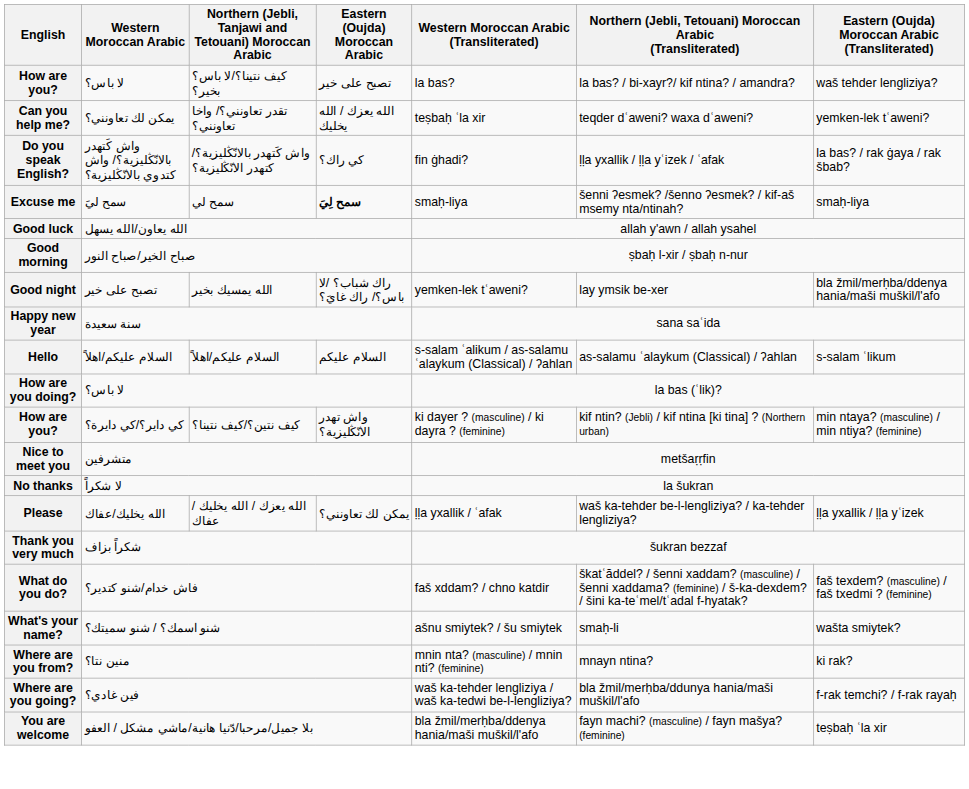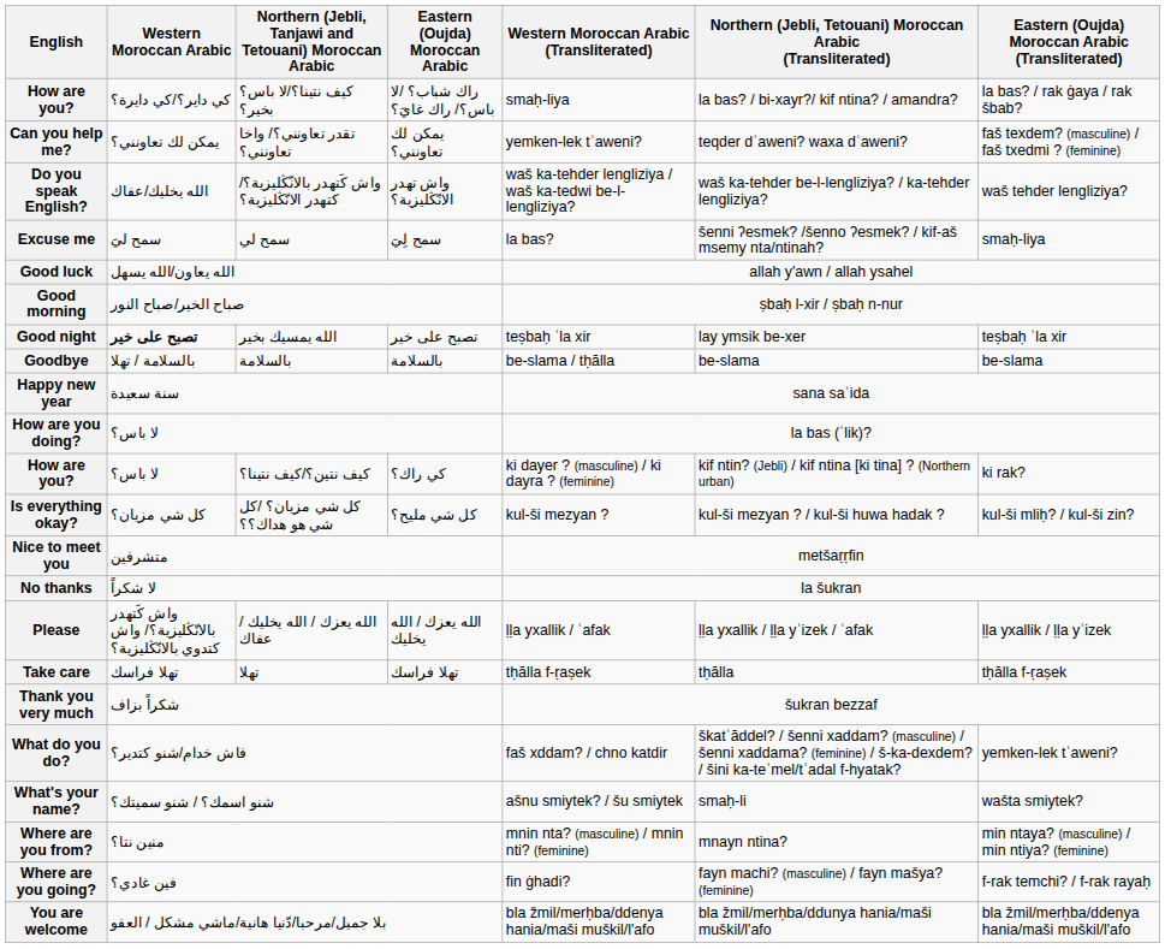 <table class="wikitable">
 <tr>
 <th>English</th>
 <th>Western Moroccan Arabic</th>
 <th>Northern (Jebli, Tanjawi and Tetouani) Moroccan Arabic</th>
 <th>Eastern (Oujda) Moroccan Arabic</th>
 <th>Western Moroccan Arabic<br>(Transliterated)</th>
 <th>Northern (Jebli, Tetouani) Moroccan Arabic<br>(Transliterated)</th>
 <th>Eastern (Oujda) Moroccan Arabic<br>(Transliterated)</th>
 </tr>
 <tr>
 <th>How are you?</th>
-<td>لا باس؟</td>
+<td>كي داير؟/كي دايرة؟</td>
 <td>كيف نتينا؟/لا باس؟ بخير؟</td>
-<td>تصبح على خير</td>
-<td>la bas?</td>
+<td>راك شباب؟ /لا باس؟/ راك غايَ؟</td>
+<td>smaḥ-liya</td>
 <td>la bas? / bi-xayr?/ kif ntina? / amandra?</td>
-<td>waš tehder lengliziya?</td>
+<td>la bas? / rak ġaya / rak šbab?</td>
 </tr>
 <tr>
 <th>Can you help me?</th>
 <td>يمكن لك تعاونني؟</td>
 <td>تقدر تعاونني؟/ واخا تعاونني؟</td>
-<td>الله يعزك / الله يخليك</td>
-<td>teṣbaḥ ʿla xir</td>
+<td>يمكن لك تعاونني؟</td>
+<td>yemken-lek tʿaweni?</td>
 <td>teqder dʿaweni? waxa dʿaweni?</td>
-<td>yemken-lek tʿaweni?</td>
+<td>faš texdem? <small>(masculine)</small> / faš txedmi ? <small>(feminine)</small></td>
 </tr>
 <tr>
 <th>Do you speak English?</th>
-<td>واش كَتهدر بالانّڭليزية؟/ واش كتدوي بالانّڭليزية؟</td>
+<td>الله يخليك/عفاك</td>
 <td>واش كَتهدر بالانّڭليزية؟/كتهدر الانّڭليزية؟</td>
-<td>كي راك؟</td>
-<td>fin ġhadi?</td>
-<td>ḷḷa yxallik / ḷḷa yʿizek / ʿafak</td>
-<td>la bas? / rak ġaya / rak šbab?</td>
+<td>واش تهدر الانّڭليزية؟</td>
+<td>waš ka-tehder lengliziya / waš ka-tedwi be-l-lengliziya?</td>
+<td>waš ka-tehder be-l-lengliziya? / ka-tehder lengliziya?</td>
+<td>waš tehder lengliziya?</td>
 </tr>
 <tr>
 <th>Excuse me</th>
 <td>سمح ليَ</td>
 <td>سمح لي</td>
-<td><strong>سمح لِيَ</strong></td>
-<td>smaḥ-liya</td>
+<td>سمح لِيَ</td>
+<td>la bas?</td>
 <td>šenni ʔesmek? /šenno ʔesmek? / kif-aš msemy nta/ntinah?</td>
 <td>smaḥ-liya</td>
 </tr>
 <tr>
 <th>Good luck</th>
 <td colspan="3">الله يعاون/الله يسهل</td>
 <td colspan=3 style="text-align: center;">allah y'awn / allah ysahel</td>
 </tr>
 <tr>
 <th>Good morning</th>
 <td colspan="3">صباح الخير/صباح النور</td>
 <td colspan=3 style="text-align: center;">ṣbaḥ l-xir / ṣbaḥ n-nur</td>
 </tr>
 <tr>
 <th>Good night</th>
+<td><strong>تصبح على خير</strong></td>
+<td>الله يمسيك بخير</td>
 <td>تصبح على خير</td>
-<td>الله يمسيك بخير</td>
-<td>راك شباب؟ /لا باس؟/ راك غايَ؟</td>
-<td>yemken-lek tʿaweni?</td>
+<td>teṣbaḥ ʿla xir</td>
 <td>lay ymsik be-xer</td>
-<td>bla žmil/merḥba/ddenya hania/maši muškil/l'afo</td>
+<td>teṣbaḥ ʿla xir</td>
+</tr>
+<tr>
+<th>Goodbye</th>
+<td>بالسلامة / تهلا</td>
+<td>بالسلامة</td>
+<td>بالسلامة</td>
+<td>be-slama / tḥălla</td>
+<td>be-slama</td>
+<td>be-slama</td>
 </tr>
 <tr>
 <th>Happy new year</th>
 <td colspan="3">سنة سعيدة</td>
 <td colspan=3 style="text-align: center;">sana saʿida</td>
-</tr>
-<tr>
-<th>Hello</th>
-<td>السلام عليكم/اهلاً</td>
-<td>السلام عليكم/اهلاً</td>
-<td>السلام عليكم</td>
-<td>s-salam ʿalikum / as-salamu ʿalaykum (Classical) / ʔahlan</td>
-<td>as-salamu ʿalaykum (Classical) / ʔahlan</td>
-<td>s-salam ʿlikum</td>
 </tr>
 <tr>
 <th>How are you doing?</th>
 <td colspan="3">لا باس؟</td>
 <td colspan=3 style="text-align: center;">la bas (ʿlik)?</td>
 </tr>
 <tr>
 <th>How are you?</th>
-<td>كي داير؟/كي دايرة؟</td>
+<td>لا باس؟</td>
 <td>كيف نتين؟/كيف نتينا؟</td>
-<td>واش تهدر الانّڭليزية؟</td>
+<td>كي راك؟</td>
 <td>ki dayer ? <small>(masculine)</small> / ki dayra ? <small>(feminine)</small></td>
 <td>kif ntin? <small>(Jebli)</small> / kif ntina [ki tina] ? <small>(Northern urban)</small></td>
-<td>min ntaya? <small>(masculine)</small> / min ntiya? <small>(feminine)</small></td>
+<td>ki rak?</td>
+</tr>
+<tr>
+<th>Is everything okay?</th>
+<td>كل شي مزيان؟</td>
+<td>كل شي مزيان؟ /كل شي هو هداك؟؟</td>
+<td>كل شي مليح؟</td>
+<td>kul-ši mezyan ?</td>
+<td>kul-ši mezyan ? / kul-ši huwa hadak ?</td>
+<td>kul-ši mliḥ? / kul-ši zin?</td>
 </tr>
 <tr>
 <th>Nice to meet you</th>
 <td colspan="3">متشرفين</td>
 <td colspan=3 style="text-align: center;">metšaṛṛfin </td>
 </tr>
 <tr>
 <th>No thanks</th>
 <td colspan="3">لا شكراً</td>
 <td colspan=3 style="text-align: center;">la šukran</td>
 </tr>
 <tr>
 <th>Please</th>
-<td>الله يخليك/عفاك</td>
+<td>واش كَتهدر بالانّڭليزية؟/ واش كتدوي بالانّڭليزية؟</td>
 <td>الله يعزك / الله يخليك / عفاك</td>
-<td>يمكن لك تعاونني؟</td>
+<td>الله يعزك / الله يخليك</td>
 <td>ḷḷa yxallik / ʿafak</td>
-<td>waš ka-tehder be-l-lengliziya? / ka-tehder lengliziya?</td>
+<td>ḷḷa yxallik / ḷḷa yʿizek / ʿafak</td>
 <td>ḷḷa yxallik / ḷḷa yʿizek</td>
+</tr>
+<tr>
+<th>Take care</th>
+<td>تهلا فراسك</td>
+<td>تهلا</td>
+<td>تهلا فراسك</td>
+<td>tḥălla f-ṛaṣek</td>
+<td>tḥălla</td>
+<td>tḥălla f-ṛaṣek</td>
 </tr>
 <tr>
 <th>Thank you very much</th>
 <td colspan="3">شكراً بزاف</td>
 <td colspan=3 style="text-align: center;">šukran bezzaf</td>
 </tr>
 <tr>
 <th>What do you do?</th>
 <td colspan="3">فاش خدام/شنو كتدير؟</td>
 <td>faš xddam? / chno katdir</td>
 <td>škatʿăddel? / šenni xaddam? <small>(masculine)</small> / šenni xaddama? <small>(feminine)</small> / š-ka-dexdem? / šini ka-teʿmel/tʿadal f-hyatak?</td>
-<td>faš texdem? <small>(masculine)</small> / faš txedmi ? <small>(feminine)</small></td>
+<td>yemken-lek tʿaweni?</td>
 </tr>
 <tr>
 <th>What's your name?</th>
 <td colspan="3">شنو اسمك؟ / شنو سميتك؟</td>
 <td>ašnu smiytek? / šu smiytek</td>
 <td>smaḥ-li</td>
 <td>wašta smiytek?</td>
 </tr>
 <tr>
 <th>Where are you from?</th>
 <td colspan="3">منين نتا؟</td>
 <td>mnin nta? <small>(masculine)</small> / mnin nti? <small>(feminine)</small></td>
 <td>mnayn ntina?</td>
-<td>ki rak?</td>
+<td>min ntaya? <small>(masculine)</small> / min ntiya? <small>(feminine)</small></td>
 </tr>
 <tr>
 <th>Where are you going?</th>
 <td colspan="3">فين غادي؟</td>
-<td>waš ka-tehder lengliziya / waš ka-tedwi be-l-lengliziya?</td>
-<td>bla žmil/merḥba/ddunya hania/maši muškil/l'afo</td>
+<td>fin ġhadi?</td>
+<td>fayn machi? <small>(masculine)</small> / fayn mašya? <small>(feminine)</small></td>
 <td>f-rak temchi? / f-rak rayaḥ</td>
 </tr>
 <tr>
 <th>You are welcome</th>
 <td colspan="3">بلا جميل/مرحبا/دّنيا هانية/ماشي مشكل / العفو</td>
 <td>bla žmil/merḥba/ddenya hania/maši muškil/l'afo</td>
-<td>fayn machi? <small>(masculine)</small> / fayn mašya? <small>(feminine)</small></td>
-<td>teṣbaḥ ʿla xir</td>
+<td>bla žmil/merḥba/ddunya hania/maši muškil/l'afo</td>
+<td>bla žmil/merḥba/ddenya hania/maši muškil/l'afo</td>
 </tr>
 </table>
